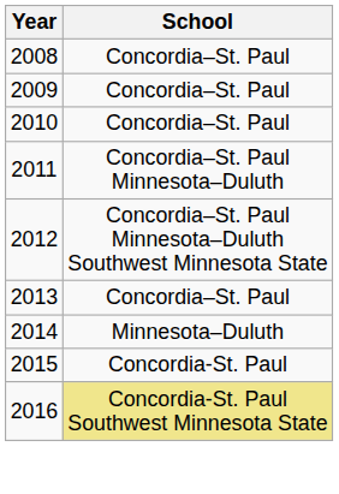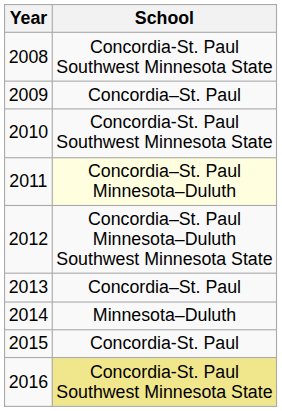 <table class="wikitable" style="text-align:center">
 <tr>
 <th>Year</th>
 <th>School</th>
 </tr>
 <tr>
 <td>2008</td>
-<td>Concordia–St. Paul</td>
+<td>Concordia-St. Paul<br>Southwest Minnesota State</td>
 </tr>
 <tr>
 <td>2009</td>
 <td>Concordia–St. Paul</td>
 </tr>
 <tr>
 <td>2010</td>
-<td>Concordia–St. Paul</td>
+<td>Concordia-St. Paul<br>Southwest Minnesota State</td>
 </tr>
 <tr>
 <td>2011</td>
-<td>Concordia–St. Paul<br>Minnesota–Duluth</td>
+<td style="background: lightyellow;">Concordia–St. Paul<br>Minnesota–Duluth</td>
 </tr>
 <tr>
 <td>2012</td>
 <td>Concordia–St. Paul<br>Minnesota–Duluth<br>Southwest Minnesota State</td>
 </tr>
 <tr>
 <td>2013</td>
 <td>Concordia–St. Paul</td>
 </tr>
 <tr>
 <td>2014</td>
 <td>Minnesota–Duluth</td>
 </tr>
 <tr>
 <td>2015</td>
 <td>Concordia-St. Paul</td>
 </tr>
 <tr>
 <td>2016</td>
 <td style="background: khaki;">Concordia-St. Paul<br>Southwest Minnesota State</td>
 </tr>
 </table>
